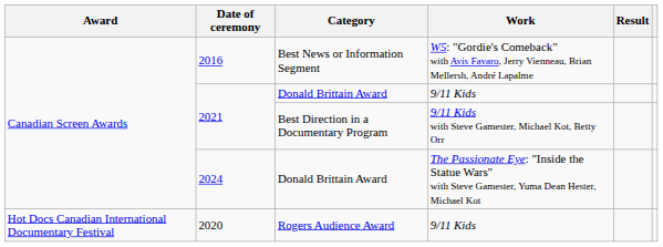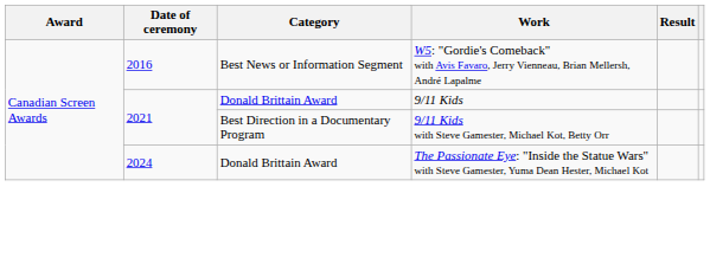 <table class="wikitable sortable plainrowheaders">
 <tr>
 <th scope="col">Award</th>
 <th scope="col">Date of ceremony</th>
 <th scope="col">Category</th>
 <th scope="col">Work</th>
 <th scope="col">Result</th>
 <th scope="col" class="unsortable"></th>
 </tr>
 <tr>
 <td rowspan=4><a href='#'>Canadian Screen Awards</a></td>
 <td><a href='#'>2016</a></td>
 <td>Best News or Information Segment</td>
 <td><em><a href='#'>W5</a></em>: "Gordie's Comeback"<br><small>with <a href='#'>Avis Favaro</a>, Jerry Vienneau, Brian Mellersh, André Lapalme</small></td>
 <td></td>
 <td></td>
 </tr>
 <tr>
 <td rowspan=2><a href='#'>2021</a></td>
 <td><a href='#'>Donald Brittain Award</a></td>
 <td><em>9/11 Kids</em></td>
 <td></td>
 <td></td>
 </tr>
 <tr>
 <td>Best Direction in a Documentary Program</td>
 <td><em><a href='#'>9/11 Kids</a></em><br><small>with Steve Gamester, Michael Kot, Betty Orr</small></td>
 <td></td>
 <td></td>
 </tr>
 <tr>
 <td><a href='#'>2024</a></td>
 <td>Donald Brittain Award</td>
 <td><em><a href='#'>The Passionate Eye</a></em>: "Inside the Statue Wars"<br><small>with Steve Gamester, Yuma Dean Hester, Michael Kot</small></td>
 <td></td>
 <td></td>
 </tr>
-<tr>
-<td><a href='#'>Hot Docs Canadian International Documentary Festival</a></td>
-<td>2020</td>
-<td><a href='#'>Rogers Audience Award</a></td>
-<td><em>9/11 Kids</em></td>
-<td></td>
-<td></td>
-</tr>
 </table>
